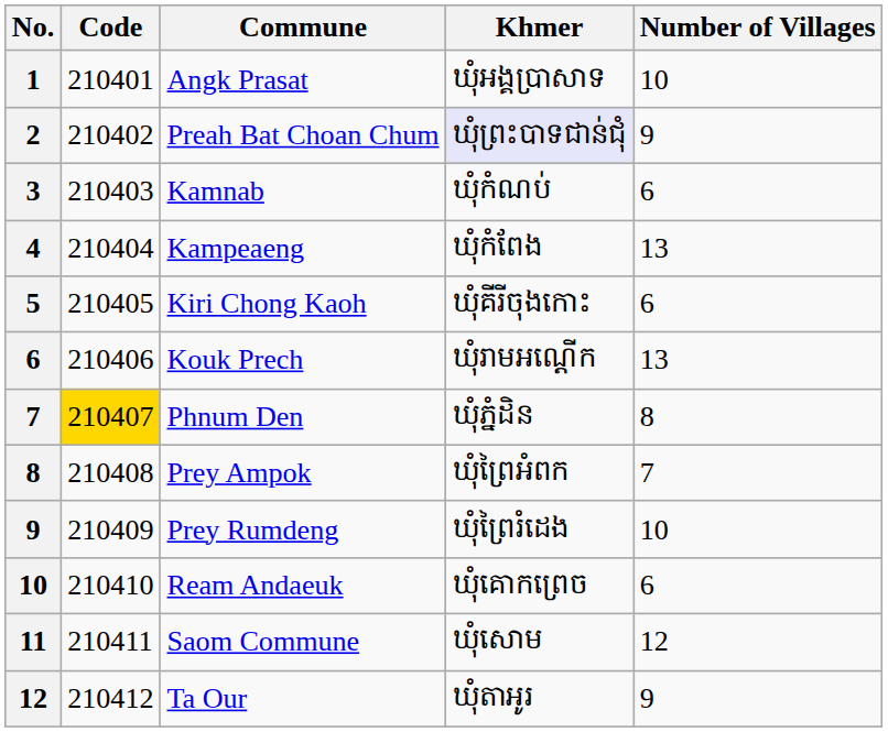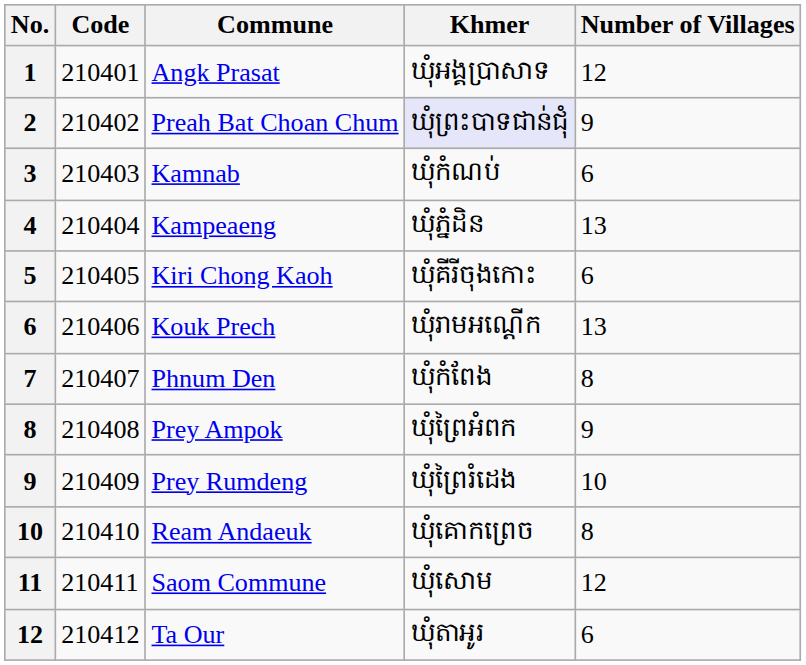 <table class="wikitable sortable mw-collapsible">
 <tr>
 <th>No.</th>
 <th>Code</th>
 <th>Commune</th>
 <th>Khmer</th>
 <th>Number of Villages</th>
 </tr>
 <tr>
 <th>1</th>
 <td>210401</td>
 <td><a href='#'>Angk Prasat</a></td>
 <td>ឃុំអង្គប្រាសាទ</td>
-<td>10</td>
+<td>12</td>
 </tr>
 <tr>
 <th>2</th>
 <td>210402</td>
 <td><a href='#'>Preah Bat Choan Chum</a></td>
 <td style="background: lavender;">ឃុំព្រះបាទជាន់ជុំ</td>
 <td>9</td>
 </tr>
 <tr>
 <th>3</th>
 <td>210403</td>
 <td><a href='#'>Kamnab</a></td>
 <td>ឃុំកំណប់</td>
 <td>6</td>
 </tr>
 <tr>
 <th>4</th>
 <td>210404</td>
 <td><a href='#'>Kampeaeng</a></td>
-<td>ឃុំកំពែង</td>
+<td>ឃុំភ្នំដិន</td>
 <td>13</td>
 </tr>
 <tr>
 <th>5</th>
 <td>210405</td>
 <td><a href='#'>Kiri Chong Kaoh</a></td>
 <td>ឃុំគីរីចុងកោះ</td>
 <td>6</td>
 </tr>
 <tr>
 <th>6</th>
 <td>210406</td>
 <td><a href='#'>Kouk Prech</a></td>
 <td>ឃុំរាមអណ្ដើក</td>
 <td>13</td>
 </tr>
 <tr>
 <th>7</th>
-<td style="background: gold;">210407</td>
+<td>210407</td>
 <td><a href='#'>Phnum Den</a></td>
-<td>ឃុំភ្នំដិន</td>
+<td>ឃុំកំពែង</td>
 <td>8</td>
 </tr>
 <tr>
 <th>8</th>
 <td>210408</td>
 <td><a href='#'>Prey Ampok</a></td>
 <td>ឃុំព្រៃអំពក</td>
-<td>7</td>
+<td>9</td>
 </tr>
 <tr>
 <th>9</th>
 <td>210409</td>
 <td><a href='#'>Prey Rumdeng</a></td>
 <td>ឃុំព្រៃរំដេង</td>
 <td>10</td>
 </tr>
 <tr>
 <th>10</th>
 <td>210410</td>
 <td><a href='#'>Ream Andaeuk</a></td>
 <td>ឃុំគោកព្រេច</td>
-<td>6</td>
+<td>8</td>
 </tr>
 <tr>
 <th>11</th>
 <td>210411</td>
 <td><a href='#'>Saom Commune</a></td>
 <td>ឃុំសោម</td>
 <td>12</td>
 </tr>
 <tr>
 <th>12</th>
 <td>210412</td>
 <td><a href='#'>Ta Our</a></td>
 <td>ឃុំតាអូរ</td>
-<td>9</td>
+<td>6</td>
 </tr>
 </table>
